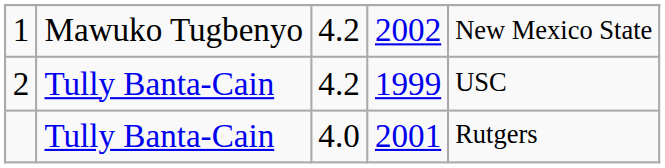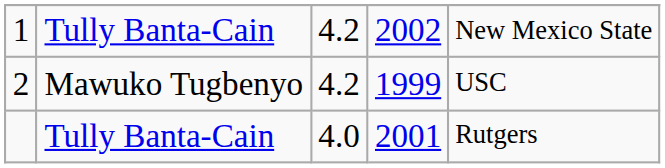 <table class="wikitable">
 <tr>
 </tr>
 <tr>
 <td>1</td>
-<td>Mawuko Tugbenyo</td>
+<td><a href='#'>Tully Banta-Cain</a></td>
 <td>4.2</td>
 <td><a href='#'>2002</a></td>
 <td style="font-size:80%;">New Mexico State</td>
 </tr>
 <tr>
 <td>2</td>
-<td><a href='#'>Tully Banta-Cain</a></td>
+<td>Mawuko Tugbenyo</td>
 <td>4.2</td>
 <td><a href='#'>1999</a></td>
 <td style="font-size:80%;">USC</td>
 </tr>
 <tr>
 <td></td>
 <td><a href='#'>Tully Banta-Cain</a></td>
 <td>4.0</td>
 <td><a href='#'>2001</a></td>
 <td style="font-size:80%;">Rutgers</td>
 </tr>
 </table>
